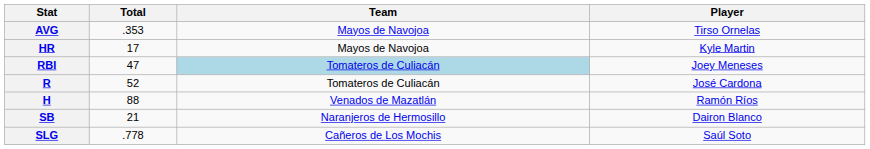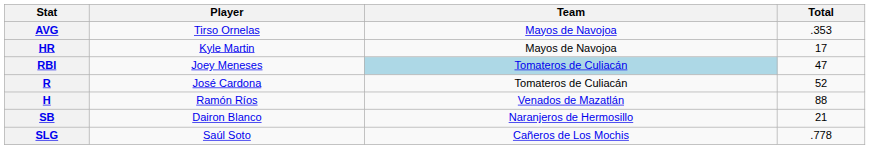 <table class="wikitable" style="text-align:center;">
 <tr>
 <th scope="col" width="3%">Stat</th>
+<th scope="col" width="10%">Player</th>
+<th scope="col" width="15%">Team</th>
 <th scope="col" width="3%">Total</th>
-<th scope="col" width="15%">Team</th>
-<th scope="col" width="10%">Player</th>
 </tr>
 <tr>
 <th scope="row" style="text-align:center;"><a href='#'>AVG</a></th>
+<td> <a href='#'>Tirso Ornelas</a></td>
+<td><a href='#'>Mayos de Navojoa</a></td>
 <td>.353</td>
-<td><a href='#'>Mayos de Navojoa</a></td>
-<td> <a href='#'>Tirso Ornelas</a></td>
 </tr>
 <tr>
 <th scope="row" style="text-align:center;"><a href='#'>HR</a></th>
+<td> <a href='#'>Kyle Martin</a></td>
+<td>Mayos de Navojoa</td>
 <td>17</td>
-<td>Mayos de Navojoa</td>
-<td> <a href='#'>Kyle Martin</a></td>
 </tr>
 <tr>
 <th scope="row" style="text-align:center;"><a href='#'>RBI</a></th>
+<td> <a href='#'>Joey Meneses</a></td>
+<td style="background: lightblue;"><a href='#'>Tomateros de Culiacán</a></td>
 <td>47</td>
-<td style="background: lightblue;"><a href='#'>Tomateros de Culiacán</a></td>
-<td> <a href='#'>Joey Meneses</a></td>
 </tr>
 <tr>
 <th scope="row" style="text-align:center;"><a href='#'>R</a></th>
+<td> <a href='#'>José Cardona</a></td>
+<td>Tomateros de Culiacán</td>
 <td>52</td>
-<td>Tomateros de Culiacán</td>
-<td> <a href='#'>José Cardona</a></td>
 </tr>
 <tr>
 <th scope="row" style="text-align:center;"><a href='#'>H</a></th>
+<td> <a href='#'>Ramón Ríos</a></td>
+<td><a href='#'>Venados de Mazatlán</a></td>
 <td>88</td>
-<td><a href='#'>Venados de Mazatlán</a></td>
-<td> <a href='#'>Ramón Ríos</a></td>
 </tr>
 <tr>
 <th scope="row" style="text-align:center;"><a href='#'>SB</a></th>
+<td> <a href='#'>Dairon Blanco</a></td>
+<td><a href='#'>Naranjeros de Hermosillo</a></td>
 <td>21</td>
-<td><a href='#'>Naranjeros de Hermosillo</a></td>
-<td> <a href='#'>Dairon Blanco</a></td>
 </tr>
 <tr>
 <th scope="row" style="text-align:center;"><a href='#'>SLG</a></th>
+<td> <a href='#'>Saúl Soto</a></td>
+<td><a href='#'>Cañeros de Los Mochis</a></td>
 <td>.778</td>
-<td><a href='#'>Cañeros de Los Mochis</a></td>
-<td> <a href='#'>Saúl Soto</a></td>
 </tr>
 </table>
